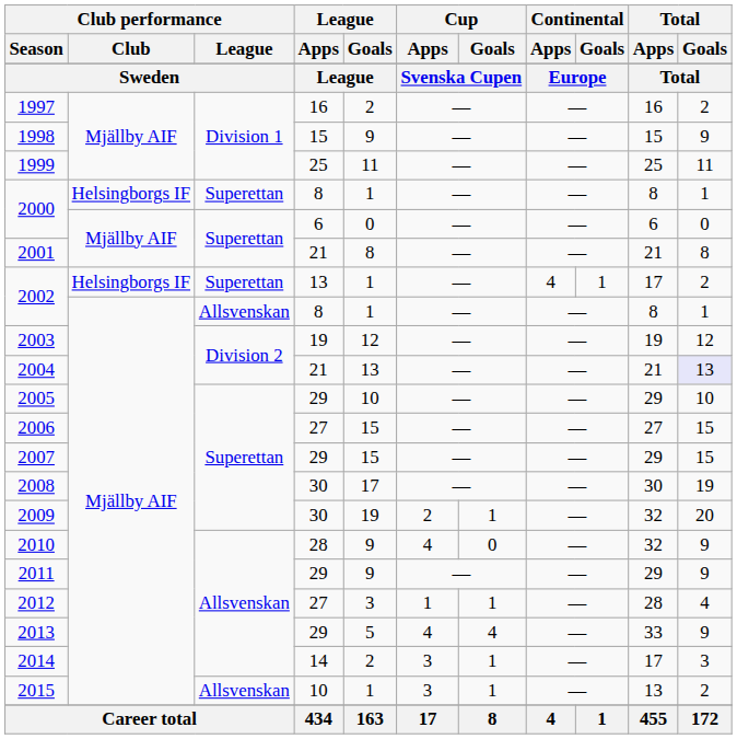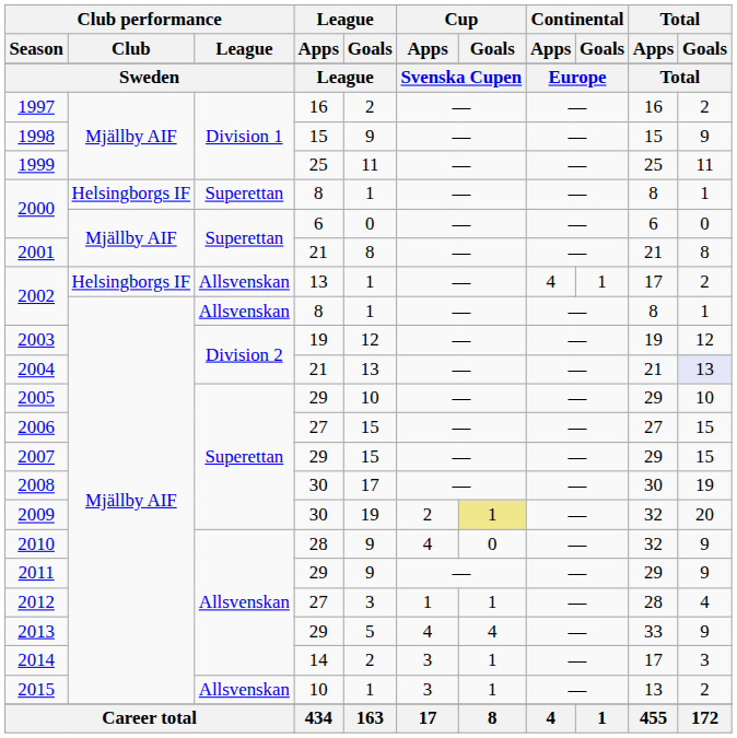 <table class="wikitable" style="text-align:center">
 <tr>
 <th colspan=3>Club performance</th>
 <th colspan=2>League</th>
 <th colspan=2>Cup</th>
 <th colspan=2>Continental</th>
 <th colspan=2>Total</th>
 </tr>
 <tr>
 <th>Season</th>
 <th>Club</th>
 <th>League</th>
 <th>Apps</th>
 <th>Goals</th>
 <th>Apps</th>
 <th>Goals</th>
 <th>Apps</th>
 <th>Goals</th>
 <th>Apps</th>
 <th>Goals</th>
 </tr>
 <tr>
 </tr>
 <tr>
 <th colspan=3>Sweden</th>
 <th colspan=2>League</th>
 <th colspan=2><a href='#'>Svenska Cupen</a></th>
 <th colspan=2><a href='#'>Europe</a></th>
 <th colspan=2>Total</th>
 </tr>
 <tr>
 <td><a href='#'>1997</a></td>
 <td rowspan="3"><a href='#'>Mjällby AIF</a></td>
 <td rowspan="3"><a href='#'>Division 1</a></td>
 <td>16</td>
 <td>2</td>
 <td colspan="2">—</td>
 <td colspan="2">—</td>
 <td>16</td>
 <td>2</td>
 </tr>
 <tr>
 <td><a href='#'>1998</a></td>
 <td>15</td>
 <td>9</td>
 <td colspan="2">—</td>
 <td colspan="2">—</td>
 <td>15</td>
 <td>9</td>
 </tr>
 <tr>
 <td><a href='#'>1999</a></td>
 <td>25</td>
 <td>11</td>
 <td colspan="2">—</td>
 <td colspan="2">—</td>
 <td>25</td>
 <td>11</td>
 </tr>
 <tr>
 <td rowspan="2"><a href='#'>2000</a></td>
 <td><a href='#'>Helsingborgs IF</a></td>
 <td><a href='#'>Superettan</a></td>
 <td>8</td>
 <td>1</td>
 <td colspan="2">—</td>
 <td colspan="2">—</td>
 <td>8</td>
 <td>1</td>
 </tr>
 <tr>
 <td rowspan="2"><a href='#'>Mjällby AIF</a></td>
 <td rowspan="2"><a href='#'>Superettan</a></td>
 <td>6</td>
 <td>0</td>
 <td colspan="2">—</td>
 <td colspan="2">—</td>
 <td>6</td>
 <td>0</td>
 </tr>
 <tr>
 <td><a href='#'>2001</a></td>
 <td>21</td>
 <td>8</td>
 <td colspan="2">—</td>
 <td colspan="2">—</td>
 <td>21</td>
 <td>8</td>
 </tr>
 <tr>
 <td rowspan="2"><a href='#'>2002</a></td>
 <td><a href='#'>Helsingborgs IF</a></td>
-<td><a href='#'>Superettan</a></td>
+<td><a href='#'>Allsvenskan</a></td>
 <td>13</td>
 <td>1</td>
 <td colspan="2">—</td>
 <td>4</td>
 <td>1</td>
 <td>17</td>
 <td>2</td>
 </tr>
 <tr>
 <td rowspan="14"><a href='#'>Mjällby AIF</a></td>
 <td><a href='#'>Allsvenskan</a></td>
 <td>8</td>
 <td>1</td>
 <td colspan="2">—</td>
 <td colspan="2">—</td>
 <td>8</td>
 <td>1</td>
 </tr>
 <tr>
 <td><a href='#'>2003</a></td>
 <td rowspan="2"><a href='#'>Division 2</a></td>
 <td>19</td>
 <td>12</td>
 <td colspan="2">—</td>
 <td colspan="2">—</td>
 <td>19</td>
 <td>12</td>
 </tr>
 <tr>
 <td><a href='#'>2004</a></td>
 <td>21</td>
 <td>13</td>
 <td colspan="2">—</td>
 <td colspan="2">—</td>
 <td>21</td>
 <td style="background: lavender;">13</td>
 </tr>
 <tr>
 <td><a href='#'>2005</a></td>
 <td rowspan="5"><a href='#'>Superettan</a></td>
 <td>29</td>
 <td>10</td>
 <td colspan="2">—</td>
 <td colspan="2">—</td>
 <td>29</td>
 <td>10</td>
 </tr>
 <tr>
 <td><a href='#'>2006</a></td>
 <td>27</td>
 <td>15</td>
 <td colspan="2">—</td>
 <td colspan="2">—</td>
 <td>27</td>
 <td>15</td>
 </tr>
 <tr>
 <td><a href='#'>2007</a></td>
 <td>29</td>
 <td>15</td>
 <td colspan="2">—</td>
 <td colspan="2">—</td>
 <td>29</td>
 <td>15</td>
 </tr>
 <tr>
 <td><a href='#'>2008</a></td>
 <td>30</td>
 <td>17</td>
 <td colspan="2">—</td>
 <td colspan="2">—</td>
 <td>30</td>
 <td>19</td>
 </tr>
 <tr>
 <td><a href='#'>2009</a></td>
 <td>30</td>
 <td>19</td>
 <td>2</td>
-<td>1</td>
+<td style="background: khaki;">1</td>
 <td colspan="2">—</td>
 <td>32</td>
 <td>20</td>
 </tr>
 <tr>
 <td><a href='#'>2010</a></td>
 <td rowspan="5"><a href='#'>Allsvenskan</a></td>
 <td>28</td>
 <td>9</td>
 <td>4</td>
 <td>0</td>
 <td colspan="2">—</td>
 <td>32</td>
 <td>9</td>
 </tr>
 <tr>
 <td><a href='#'>2011</a></td>
 <td>29</td>
 <td>9</td>
 <td colspan="2">—</td>
 <td colspan="2">—</td>
 <td>29</td>
 <td>9</td>
 </tr>
 <tr>
 <td><a href='#'>2012</a></td>
 <td>27</td>
 <td>3</td>
 <td>1</td>
 <td>1</td>
 <td colspan="2">—</td>
 <td>28</td>
 <td>4</td>
 </tr>
 <tr>
 <td><a href='#'>2013</a></td>
 <td>29</td>
 <td>5</td>
 <td>4</td>
 <td>4</td>
 <td colspan="2">—</td>
 <td>33</td>
 <td>9</td>
 </tr>
 <tr>
 <td><a href='#'>2014</a></td>
 <td>14</td>
 <td>2</td>
 <td>3</td>
 <td>1</td>
 <td colspan="2">—</td>
 <td>17</td>
 <td>3</td>
 </tr>
 <tr>
 <td><a href='#'>2015</a></td>
 <td><a href='#'>Allsvenskan</a></td>
 <td>10</td>
 <td>1</td>
 <td>3</td>
 <td>1</td>
 <td colspan="2">—</td>
 <td>13</td>
 <td>2</td>
 </tr>
 <tr>
 </tr>
 <tr>
 <th colspan=3>Career total</th>
 <th>434</th>
 <th>163</th>
 <th>17</th>
 <th>8</th>
 <th>4</th>
 <th>1</th>
 <th>455</th>
 <th>172</th>
 </tr>
 </table>
